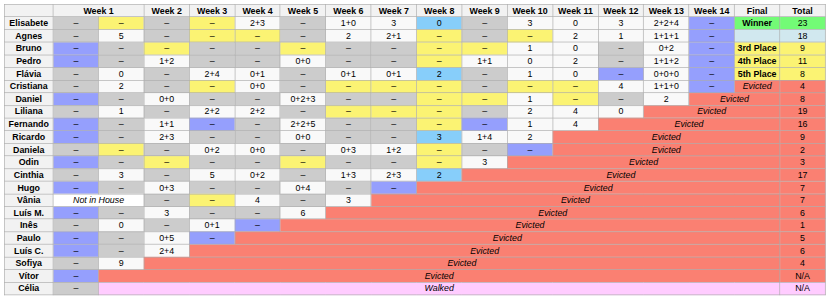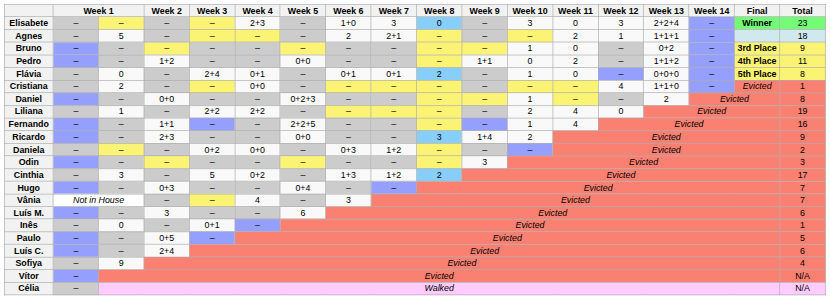 <table class="wikitable" style="width: 100%; text-align:center; font-size:85%; line-height:13px;">
 <tr>
 <th style="width: 5%;"></th>
 <th colspan="2" style="width: 10%;">Week 1</th>
 <th style="width: 5%;">Week 2</th>
 <th style="width: 5%;">Week 3</th>
 <th style="width: 5%;">Week 4</th>
 <th style="width: 5%;">Week 5</th>
 <th style="width: 5%;">Week 6</th>
 <th style="width: 5%;">Week 7</th>
 <th style="width: 5%;">Week 8</th>
 <th style="width: 5%;">Week 9</th>
 <th style="width: 5%;">Week 10</th>
 <th style="width: 5%;">Week 11</th>
 <th style="width: 5%;">Week 12</th>
 <th style="width: 5%;">Week 13</th>
 <th style="width: 5%;">Week 14</th>
 <th style="width: 5%;">Final</th>
 <th style="width: 5%;">Total</th>
 </tr>
 <tr>
 <th>Elisabete</th>
 <td bgcolor="#CCCCCC">–</td>
 <td bgcolor="FBF373">–</td>
 <td bgcolor="#CCCCCC">–</td>
 <td bgcolor="FBF373">–</td>
 <td>2+3</td>
 <td bgcolor="#CCCCCC">–</td>
 <td>1+0</td>
 <td>3</td>
 <td bgcolor="87CEFA">0</td>
 <td bgcolor="#CCCCCC">–</td>
 <td>3</td>
 <td>0</td>
 <td>3</td>
 <td>2+2+4</td>
 <td bgcolor="959ffd">–</td>
 <td bgcolor="73FB76"><strong>Winner</strong></td>
 <td bgcolor="73FB76">23</td>
 </tr>
 <tr>
 <th>Agnes</th>
 <td bgcolor="#CCCCCC">–</td>
 <td>5</td>
 <td bgcolor="#CCCCCC">–</td>
 <td bgcolor="FBF373">–</td>
 <td bgcolor="FBF373">–</td>
 <td bgcolor="#CCCCCC">–</td>
 <td>2</td>
 <td>2+1</td>
 <td bgcolor="FBF373">–</td>
 <td bgcolor="#CCCCCC">–</td>
 <td bgcolor="FBF373">–</td>
 <td>2</td>
 <td>1</td>
 <td>1+1+1</td>
 <td bgcolor="959ffd">–</td>
 <td bgcolor="D1E8EF"></td>
 <td bgcolor="D1E8EF">18</td>
 </tr>
 <tr>
 <th>Bruno</th>
 <td bgcolor="959ffd">–</td>
 <td bgcolor="#CCCCCC">–</td>
 <td bgcolor="FBF373">–</td>
 <td bgcolor="#CCCCCC">–</td>
 <td bgcolor="#CCCCCC">–</td>
 <td bgcolor="FBF373">–</td>
 <td bgcolor="#CCCCCC">–</td>
 <td bgcolor="#CCCCCC">–</td>
 <td bgcolor="FBF373">–</td>
 <td bgcolor="FBF373">–</td>
 <td>1</td>
 <td>0</td>
 <td bgcolor="#CCCCCC">–</td>
 <td>0+2</td>
 <td bgcolor="959ffd">–</td>
 <td bgcolor="FBF373"><strong>3rd Place</strong></td>
 <td bgcolor="FBF373">9</td>
 </tr>
 <tr>
 <th>Pedro</th>
 <td bgcolor="959ffd">–</td>
 <td bgcolor="#CCCCCC">–</td>
 <td>1+2</td>
 <td bgcolor="#CCCCCC">–</td>
 <td bgcolor="#CCCCCC">–</td>
 <td>0+0</td>
 <td bgcolor="#CCCCCC">–</td>
 <td bgcolor="#CCCCCC">–</td>
 <td bgcolor="FBF373">–</td>
 <td>1+1</td>
 <td>0</td>
 <td>2</td>
 <td bgcolor="#CCCCCC">–</td>
 <td>1+1+2</td>
 <td bgcolor="959ffd">–</td>
 <td bgcolor="FBF373"><strong>4th Place</strong></td>
 <td bgcolor="FBF373">11</td>
 </tr>
 <tr>
 <th>Flávia</th>
 <td bgcolor="#CCCCCC">–</td>
 <td>0</td>
 <td bgcolor="#CCCCCC">–</td>
 <td>2+4</td>
 <td>0+1</td>
 <td bgcolor="#CCCCCC">–</td>
 <td>0+1</td>
 <td>0+1</td>
 <td bgcolor="87CEFA">2</td>
 <td bgcolor="#CCCCCC">–</td>
 <td>1</td>
 <td>0</td>
 <td bgcolor="959ffd">–</td>
 <td>0+0+0</td>
 <td bgcolor="959ffd">–</td>
 <td bgcolor="FBF373"><strong>5th Place</strong></td>
 <td bgcolor="FBF373">8</td>
 </tr>
 <tr>
 <th>Cristiana</th>
 <td bgcolor="#CCCCCC">–</td>
 <td>2</td>
 <td bgcolor="#CCCCCC">–</td>
 <td bgcolor="FBF373">–</td>
 <td>0+0</td>
 <td bgcolor="#CCCCCC">–</td>
 <td bgcolor="FBF373">–</td>
 <td bgcolor="FBF373">–</td>
 <td bgcolor="FBF373">–</td>
 <td bgcolor="#CCCCCC">–</td>
 <td bgcolor="FBF373">–</td>
 <td bgcolor="FBF373">–</td>
 <td>4</td>
 <td>1+1+0</td>
 <td bgcolor="959ffd">–</td>
 <td bgcolor="salmon"><em>Evicted</em></td>
-<td bgcolor="salmon">4</td>
+<td bgcolor="salmon">1</td>
 </tr>
 <tr>
 <th>Daniel</th>
 <td bgcolor="959ffd">–</td>
 <td bgcolor="#CCCCCC">–</td>
 <td>0+0</td>
 <td bgcolor="#CCCCCC">–</td>
 <td bgcolor="#CCCCCC">–</td>
 <td>0+2+3</td>
 <td bgcolor="#CCCCCC">–</td>
 <td bgcolor="#CCCCCC">–</td>
 <td bgcolor="FBF373">–</td>
 <td bgcolor="FBF373">–</td>
 <td>1</td>
 <td bgcolor="FBF373">–</td>
 <td bgcolor="#CCCCCC">–</td>
 <td>2</td>
 <td colspan=2 bgcolor="salmon"><em>Evicted</em></td>
 <td bgcolor="salmon">8</td>
 </tr>
 <tr>
 <th>Liliana</th>
 <td bgcolor="#CCCCCC">–</td>
 <td>1</td>
 <td bgcolor="#CCCCCC">–</td>
 <td>2+2</td>
 <td>2+2</td>
 <td bgcolor="#CCCCCC">–</td>
 <td bgcolor="FBF373">–</td>
 <td bgcolor="FBF373">–</td>
 <td bgcolor="FBF373">–</td>
 <td bgcolor="#CCCCCC">–</td>
 <td>2</td>
 <td>4</td>
 <td>0</td>
 <td colspan=3 bgcolor="salmon"><em>Evicted</em></td>
 <td bgcolor="salmon">19</td>
 </tr>
 <tr>
 <th>Fernando</th>
 <td bgcolor="959ffd">–</td>
 <td bgcolor="#CCCCCC">–</td>
 <td>1+1</td>
 <td bgcolor="959ffd">–</td>
 <td bgcolor="#CCCCCC">–</td>
 <td>2+2+5</td>
 <td bgcolor="#CCCCCC">–</td>
 <td bgcolor="#CCCCCC">–</td>
 <td bgcolor="FBF373">–</td>
 <td bgcolor="959ffd">–</td>
 <td>1</td>
 <td>4</td>
 <td colspan=4 bgcolor="salmon"><em>Evicted</em></td>
 <td bgcolor="salmon">16</td>
 </tr>
 <tr>
 <th>Ricardo</th>
 <td bgcolor="959ffd">–</td>
 <td bgcolor="#CCCCCC">–</td>
 <td>2+3</td>
 <td bgcolor="#CCCCCC">–</td>
 <td bgcolor="#CCCCCC">–</td>
 <td>0+0</td>
 <td bgcolor="#CCCCCC">–</td>
 <td bgcolor="#CCCCCC">–</td>
 <td bgcolor="87CEFA">3</td>
 <td>1+4</td>
 <td>2</td>
 <td colspan=5 bgcolor="salmon"><em>Evicted</em></td>
 <td bgcolor="salmon">9</td>
 </tr>
 <tr>
 <th>Daniela</th>
 <td bgcolor="#CCCCCC">–</td>
 <td bgcolor="FBF373">–</td>
 <td bgcolor="#CCCCCC">–</td>
 <td>0+2</td>
 <td>0+0</td>
 <td bgcolor="#CCCCCC">–</td>
 <td>0+3</td>
 <td>1+2</td>
 <td bgcolor="FBF373">–</td>
 <td bgcolor="#CCCCCC">–</td>
 <td bgcolor="959ffd">–</td>
 <td colspan=5 bgcolor="salmon"><em>Evicted</em></td>
 <td bgcolor="salmon">2</td>
 </tr>
 <tr>
 <th>Odin</th>
 <td bgcolor="959ffd">–</td>
 <td bgcolor="#CCCCCC">–</td>
 <td bgcolor="FBF373">–</td>
 <td bgcolor="#CCCCCC">–</td>
 <td bgcolor="#CCCCCC">–</td>
 <td bgcolor="FBF373">–</td>
 <td bgcolor="#CCCCCC">–</td>
 <td bgcolor="#CCCCCC">–</td>
 <td bgcolor="FBF373">–</td>
 <td>3</td>
 <td colspan=6 bgcolor="salmon"><em>Evicted</em></td>
 <td bgcolor="salmon">3</td>
 </tr>
 <tr>
 <th>Cinthia</th>
 <td bgcolor="#CCCCCC">–</td>
 <td>3</td>
 <td bgcolor="#CCCCCC">–</td>
 <td>5</td>
 <td>0+2</td>
 <td bgcolor="#CCCCCC">–</td>
 <td>1+3</td>
-<td>2+3</td>
+<td>1+2</td>
 <td bgcolor="87CEFA">2</td>
 <td colspan=7 bgcolor="salmon"><em>Evicted</em></td>
 <td bgcolor="salmon">17</td>
 </tr>
 <tr>
 <th>Hugo</th>
 <td bgcolor="959ffd">–</td>
 <td bgcolor="#CCCCCC">–</td>
 <td>0+3</td>
 <td bgcolor="#CCCCCC">–</td>
 <td bgcolor="#CCCCCC">–</td>
 <td>0+4</td>
 <td bgcolor="#CCCCCC">–</td>
 <td bgcolor="959ffd">–</td>
 <td colspan=8 bgcolor="salmon"><em>Evicted</em></td>
 <td bgcolor="salmon">7</td>
 </tr>
 <tr>
 <th>Vânia</th>
 <td colspan="2" bgcolor="white" nowrap><em>Not in House</em></td>
 <td bgcolor="#CCCCCC">–</td>
 <td bgcolor="FBF373">–</td>
 <td>4</td>
 <td bgcolor="#CCCCCC">–</td>
 <td>3</td>
 <td colspan=9 bgcolor="salmon"><em>Evicted</em></td>
 <td bgcolor="salmon">7</td>
 </tr>
 <tr>
 <th>Luís M.</th>
 <td bgcolor="959ffd">–</td>
 <td bgcolor="#CCCCCC">–</td>
 <td>3</td>
 <td bgcolor="#CCCCCC">–</td>
 <td bgcolor="#CCCCCC">–</td>
 <td>6</td>
 <td colspan=10 bgcolor="salmon"><em>Evicted</em></td>
 <td bgcolor="salmon">6</td>
 </tr>
 <tr>
 <th>Inês</th>
 <td bgcolor="#CCCCCC">–</td>
 <td>0</td>
 <td bgcolor="#CCCCCC">–</td>
 <td>0+1</td>
 <td bgcolor="959ffd">–</td>
 <td colspan=11 bgcolor="salmon"><em>Evicted</em></td>
 <td bgcolor="salmon">1</td>
 </tr>
 <tr>
 <th>Paulo</th>
 <td bgcolor="959ffd">–</td>
 <td bgcolor="#CCCCCC">–</td>
 <td>0+5</td>
 <td bgcolor="959ffd">–</td>
 <td colspan=12 bgcolor="salmon"><em>Evicted</em></td>
 <td bgcolor="salmon">5</td>
 </tr>
 <tr>
 <th>Luís C.</th>
 <td bgcolor="959ffd">–</td>
 <td bgcolor="#CCCCCC">–</td>
 <td>2+4</td>
 <td colspan=13 bgcolor="salmon"><em>Evicted</em></td>
 <td bgcolor="salmon">6</td>
 </tr>
 <tr>
 <th>Sofiya</th>
 <td bgcolor="#CCCCCC">–</td>
 <td>9</td>
 <td colspan=14 bgcolor="salmon"><em>Evicted</em></td>
 <td bgcolor="salmon">4</td>
 </tr>
 <tr>
 <th>Vítor</th>
 <td bgcolor="959ffd">–</td>
 <td colspan=15 bgcolor="salmon"><em>Evicted</em></td>
 <td bgcolor="salmon">N/A</td>
 </tr>
 <tr>
 <th>Célia</th>
 <td bgcolor="#CCCCCC">–</td>
 <td colspan=15 bgcolor="FFCCFF"><em>Walked</em></td>
 <td bgcolor="FFCCFF">N/A</td>
 </tr>
 </table>
